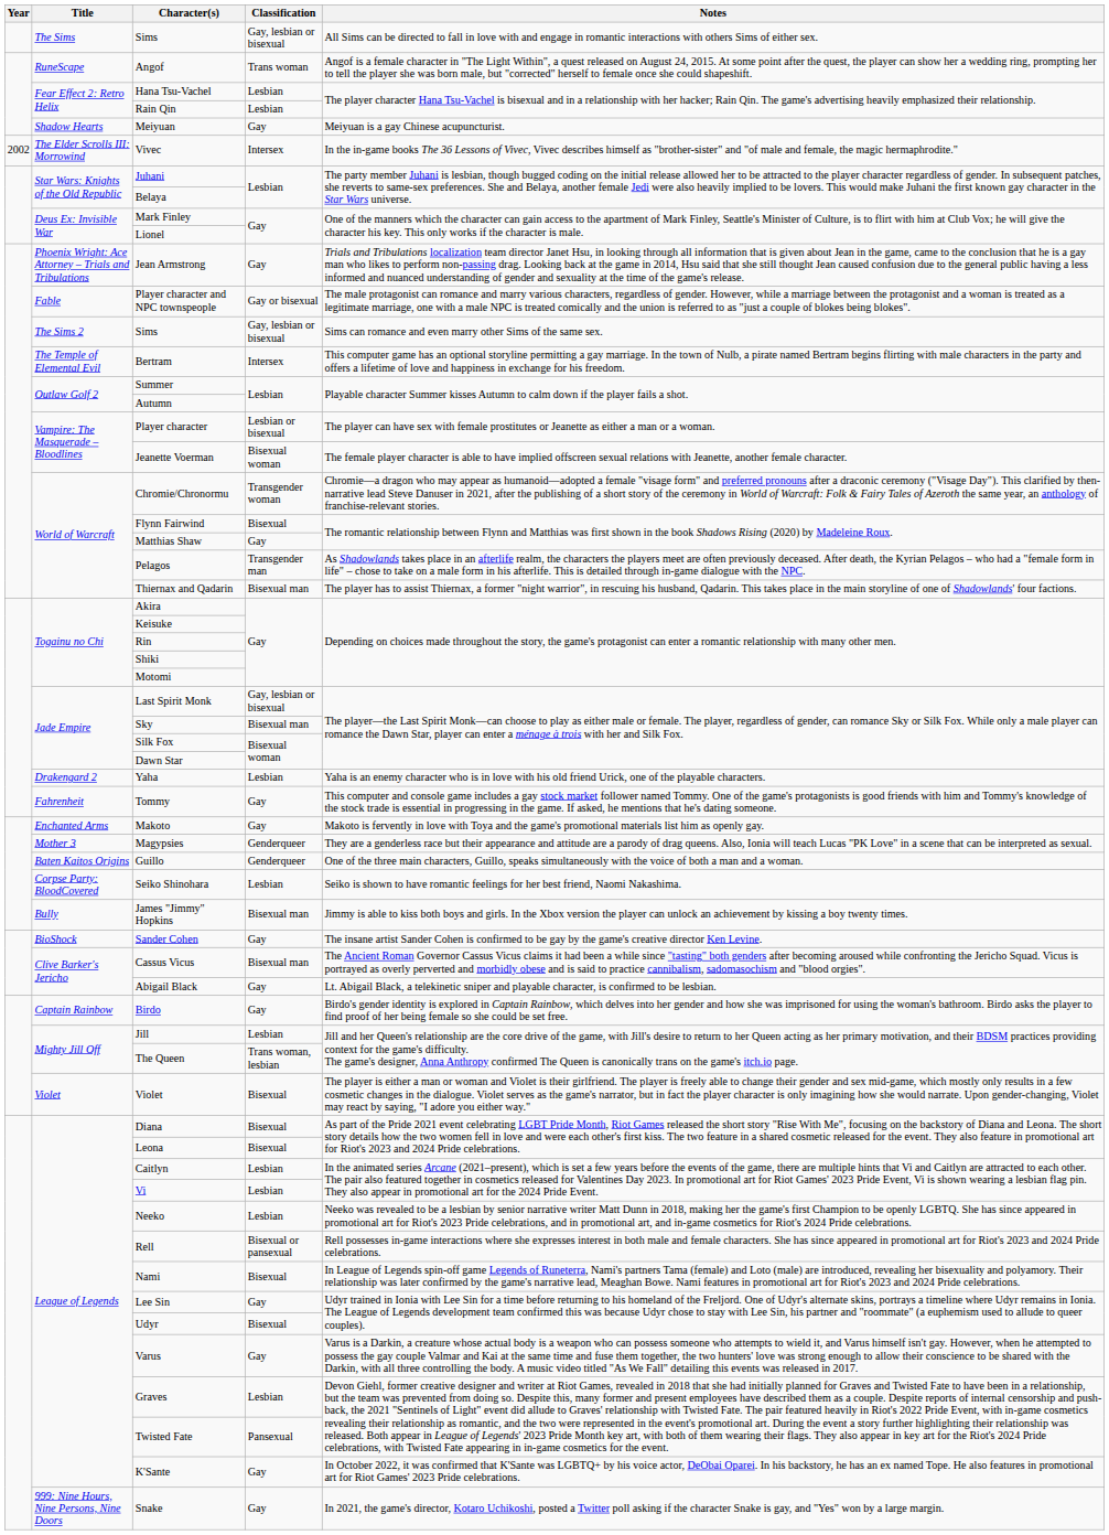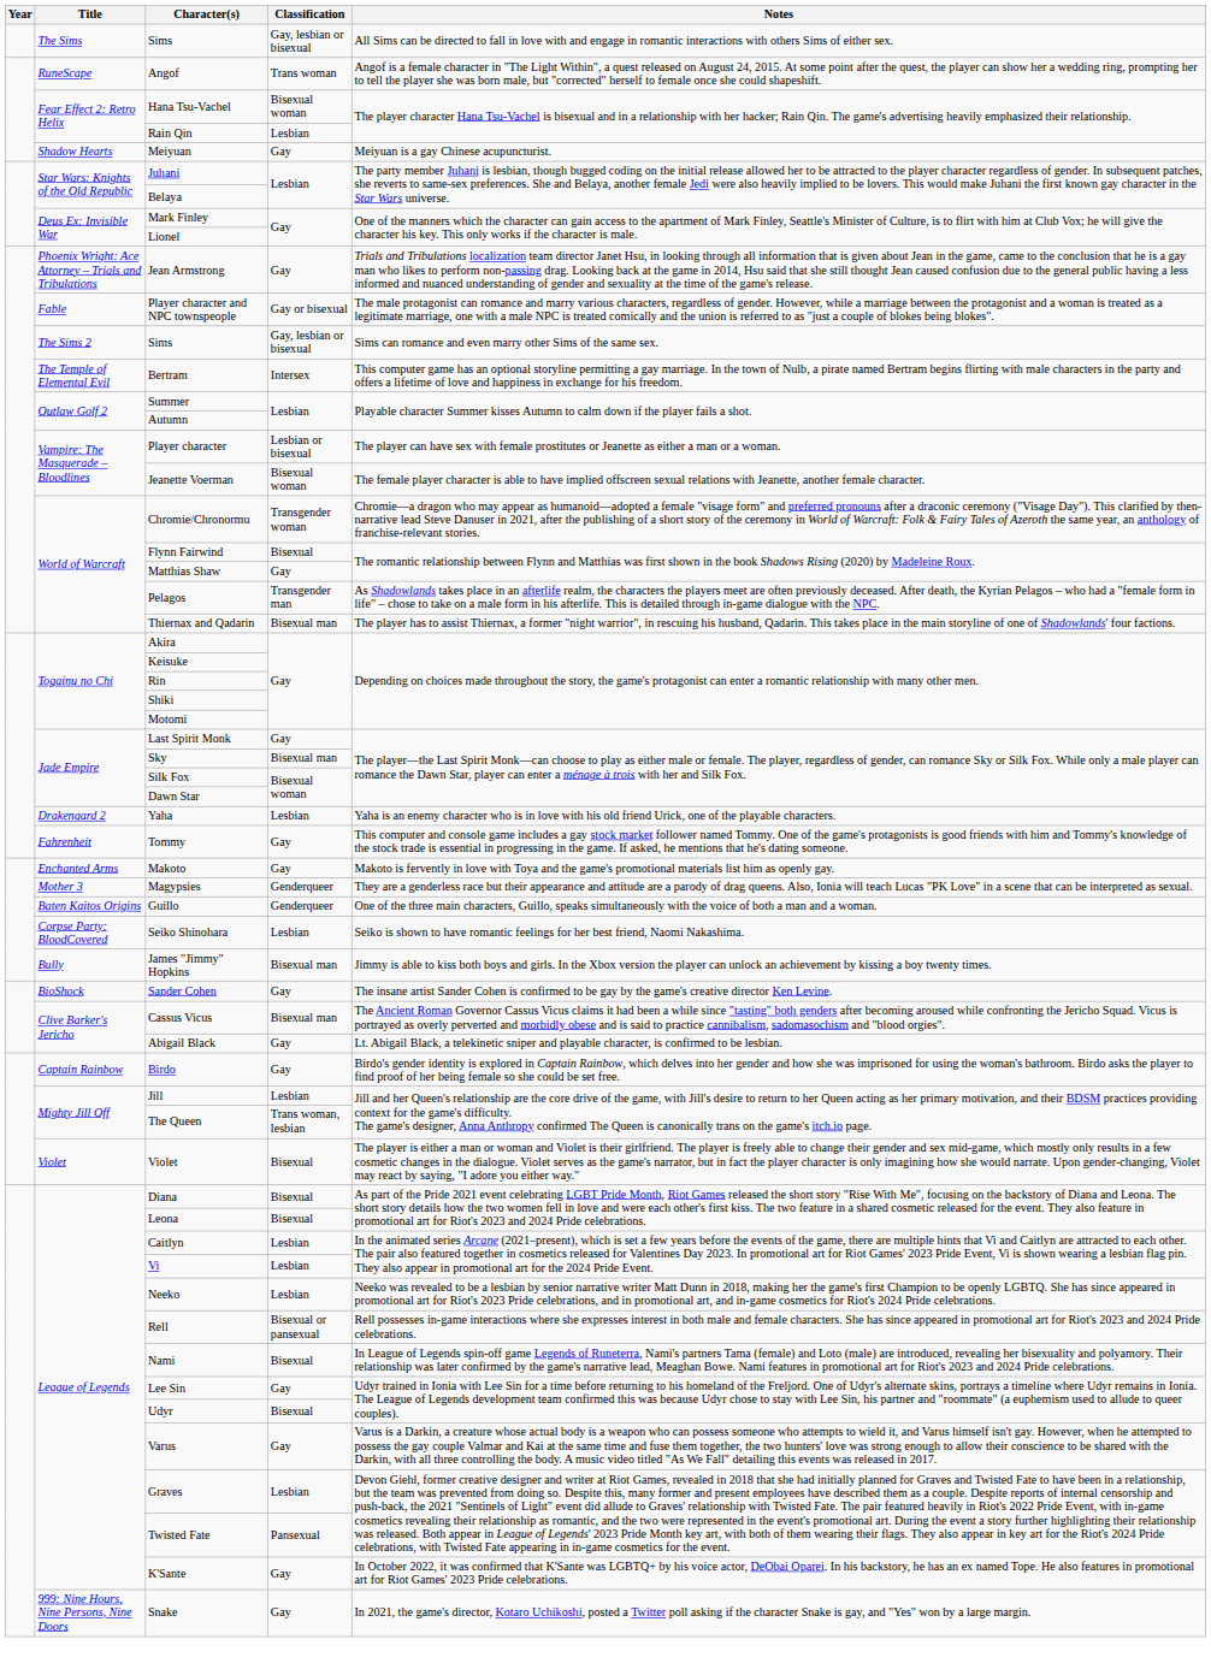 <table class="wikitable sortable" style="width: 100%">
 <tr>
 <th>Year</th>
 <th>Title</th>
 <th>Character(s)</th>
 <th>Classification</th>
 <th>Notes</th>
 </tr>
 <tr>
 <td></td>
 <td><em><a href='#'>The Sims</a></em></td>
 <td>Sims</td>
 <td>Gay, lesbian or bisexual</td>
 <td>All Sims can be directed to fall in love with and engage in romantic interactions with others Sims of either sex.</td>
 </tr>
 <tr>
 <td rowspan="4"></td>
 <td><em><a href='#'>RuneScape</a></em></td>
 <td>Angof</td>
 <td>Trans woman</td>
 <td>Angof is a female character in "The Light Within", a quest released on August 24, 2015. At some point after the quest, the player can show her a wedding ring, prompting her to tell the player she was born male, but "corrected" herself to female once she could shapeshift.</td>
 </tr>
 <tr>
 <td rowspan="2"><em><a href='#'>Fear Effect 2: Retro Helix</a></em></td>
 <td>Hana Tsu-Vachel</td>
-<td>Lesbian</td>
+<td>Bisexual woman</td>
 <td rowspan="2">The player character <a href='#'>Hana Tsu-Vachel</a> is bisexual and in a relationship with her hacker; Rain Qin. The game's advertising heavily emphasized their relationship.</td>
 </tr>
 <tr>
 <td>Rain Qin</td>
 <td>Lesbian</td>
 </tr>
 <tr>
 <td><em><a href='#'>Shadow Hearts</a></em></td>
 <td>Meiyuan</td>
 <td>Gay</td>
 <td>Meiyuan is a gay Chinese acupuncturist.</td>
-</tr>
-<tr>
-<td>2002</td>
-<td><em><a href='#'>The Elder Scrolls III: Morrowind</a></em></td>
-<td>Vivec</td>
-<td>Intersex</td>
-<td>In the in-game books <em>The 36 Lessons of Vivec</em>, Vivec describes himself as "brother-sister" and "of male and female, the magic hermaphrodite."</td>
 </tr>
 <tr>
 <td rowspan="4"></td>
 <td rowspan="2"><em><a href='#'>Star Wars: Knights of the Old Republic</a></em></td>
 <td><a href='#'>Juhani</a></td>
 <td rowspan="2">Lesbian</td>
 <td rowspan="2">The party member <a href='#'>Juhani</a> is lesbian, though bugged coding on the initial release allowed her to be attracted to the player character regardless of gender. In subsequent patches, she reverts to same-sex preferences. She and Belaya, another female <a href='#'>Jedi</a> were also heavily implied to be lovers. This would make Juhani the first known gay character in the <em><a href='#'>Star Wars</a></em> universe.</td>
 </tr>
 <tr>
 <td>Belaya</td>
 </tr>
 <tr>
 <td rowspan="2"><em><a href='#'>Deus Ex: Invisible War</a></em></td>
 <td>Mark Finley</td>
 <td rowspan="2">Gay</td>
 <td rowspan="2">One of the manners which the character can gain access to the apartment of Mark Finley, Seattle's Minister of Culture, is to flirt with him at Club Vox; he will give the character his key. This only works if the character is male.</td>
 </tr>
 <tr>
 <td>Lionel</td>
 </tr>
 <tr>
 <td rowspan="13"></td>
 <td><em><a href='#'>Phoenix Wright: Ace Attorney – Trials and Tribulations</a></em></td>
 <td>Jean Armstrong</td>
 <td>Gay</td>
 <td><em>Trials and Tribulations</em> <a href='#'>localization</a> team director Janet Hsu, in looking through all information that is given about Jean in the game, came to the conclusion that he is a gay man who likes to perform non-<a href='#'>passing</a> drag. Looking back at the game in 2014, Hsu said that she still thought Jean caused confusion due to the general public having a less informed and nuanced understanding of gender and sexuality at the time of the game's release.</td>
 </tr>
 <tr>
 <td><em><a href='#'>Fable</a></em></td>
 <td>Player character and NPC townspeople</td>
 <td>Gay or bisexual</td>
 <td>The male protagonist can romance and marry various characters, regardless of gender. However, while a marriage between the protagonist and a woman is treated as a legitimate marriage, one with a male NPC is treated comically and the union is referred to as "just a couple of blokes being blokes".</td>
 </tr>
 <tr>
 <td><em><a href='#'>The Sims 2</a></em></td>
 <td>Sims</td>
 <td>Gay, lesbian or bisexual</td>
 <td>Sims can romance and even marry other Sims of the same sex.</td>
 </tr>
 <tr>
 <td><em><a href='#'>The Temple of Elemental Evil</a></em></td>
 <td>Bertram</td>
 <td>Intersex</td>
 <td>This computer game has an optional storyline permitting a gay marriage. In the town of Nulb, a pirate named Bertram begins flirting with male characters in the party and offers a lifetime of love and happiness in exchange for his freedom.</td>
 </tr>
 <tr>
 <td rowspan="2"><em><a href='#'>Outlaw Golf 2</a></em></td>
 <td>Summer</td>
 <td rowspan="2">Lesbian</td>
 <td rowspan="2">Playable character Summer kisses Autumn to calm down if the player fails a shot.</td>
 </tr>
 <tr>
 <td>Autumn</td>
 </tr>
 <tr>
 <td rowspan="2"><em><a href='#'>Vampire: The Masquerade – Bloodlines</a></em></td>
 <td>Player character</td>
 <td>Lesbian or bisexual</td>
 <td>The player can have sex with female prostitutes or Jeanette as either a man or a woman.</td>
 </tr>
 <tr>
 <td>Jeanette Voerman</td>
 <td>Bisexual woman</td>
 <td>The female player character is able to have implied offscreen sexual relations with Jeanette, another female character.</td>
 </tr>
 <tr>
 <td rowspan="5"><em><a href='#'>World of Warcraft</a></em></td>
 <td>Chromie/Chronormu</td>
 <td>Transgender woman</td>
 <td>Chromie—a dragon who may appear as humanoid—adopted a female "visage form" and <a href='#'>preferred pronouns</a> after a draconic ceremony ("Visage Day"). This clarified by then-narrative lead Steve Danuser in 2021, after the publishing of a short story of the ceremony in <em>World of Warcraft: Folk & Fairy Tales of Azeroth</em> the same year, an <a href='#'>anthology</a> of franchise-relevant stories.</td>
 </tr>
 <tr>
 <td>Flynn Fairwind</td>
 <td>Bisexual</td>
 <td rowspan="2">The romantic relationship between Flynn and Matthias was first shown in the book <em>Shadows Rising</em> (2020) by <a href='#'>Madeleine Roux</a>.</td>
 </tr>
 <tr>
 <td>Matthias Shaw</td>
 <td>Gay</td>
 </tr>
 <tr>
 <td>Pelagos</td>
 <td>Transgender man</td>
 <td>As <em><a href='#'>Shadowlands</a></em> takes place in an <a href='#'>afterlife</a> realm, the characters the players meet are often previously deceased. After death, the Kyrian Pelagos – who had a "female form in life" – chose to take on a male form in his afterlife. This is detailed through in-game dialogue with the <a href='#'>NPC</a>.</td>
 </tr>
 <tr>
 <td>Thiernax and Qadarin</td>
 <td>Bisexual man</td>
 <td>The player has to assist Thiernax, a former "night warrior", in rescuing his husband, Qadarin. This takes place in the main storyline of one of <em><a href='#'>Shadowlands</a></em>' four factions.</td>
 </tr>
 <tr>
 <td rowspan="11"></td>
 <td rowspan="5"><em><a href='#'>Togainu no Chi</a></em></td>
 <td>Akira</td>
 <td rowspan="5">Gay</td>
 <td rowspan="5">Depending on choices made throughout the story, the game's protagonist can enter a romantic relationship with many other men.</td>
 </tr>
 <tr>
 <td>Keisuke</td>
 </tr>
 <tr>
 <td>Rin</td>
 </tr>
 <tr>
 <td>Shiki</td>
 </tr>
 <tr>
 <td>Motomi</td>
 </tr>
 <tr>
 <td rowspan="4"><em><a href='#'>Jade Empire</a></em></td>
 <td>Last Spirit Monk</td>
-<td>Gay, lesbian or bisexual</td>
+<td>Gay</td>
 <td rowspan="4">The player—the Last Spirit Monk—can choose to play as either male or female. The player, regardless of gender, can romance Sky or Silk Fox. While only a male player can romance the Dawn Star, player can enter a <em><a href='#'>ménage à trois</a></em> with her and Silk Fox.</td>
 </tr>
 <tr>
 <td>Sky</td>
 <td>Bisexual man</td>
 </tr>
 <tr>
 <td>Silk Fox</td>
 <td rowspan="2">Bisexual woman</td>
 </tr>
 <tr>
 <td>Dawn Star</td>
 </tr>
 <tr>
 <td><em><a href='#'>Drakengard 2</a></em></td>
 <td>Yaha</td>
 <td>Lesbian</td>
 <td>Yaha is an enemy character who is in love with his old friend Urick, one of the playable characters.</td>
 </tr>
 <tr>
 <td><em><a href='#'>Fahrenheit</a></em></td>
 <td>Tommy</td>
 <td>Gay</td>
 <td>This computer and console game includes a gay <a href='#'>stock market</a> follower named Tommy. One of the game's protagonists is good friends with him and Tommy's knowledge of the stock trade is essential in progressing in the game. If asked, he mentions that he's dating someone.</td>
 </tr>
 <tr>
 <td rowspan="5"></td>
 <td><em><a href='#'>Enchanted Arms</a></em></td>
 <td>Makoto</td>
 <td>Gay</td>
 <td>Makoto is fervently in love with Toya and the game's promotional materials list him as openly gay.</td>
 </tr>
 <tr>
 <td><em><a href='#'>Mother 3</a></em></td>
 <td>Magypsies</td>
 <td>Genderqueer</td>
 <td>They are a genderless race but their appearance and attitude are a parody of drag queens. Also, Ionia will teach Lucas "PK Love" in a scene that can be interpreted as sexual.</td>
 </tr>
 <tr>
 <td><em><a href='#'>Baten Kaitos Origins</a></em></td>
 <td>Guillo</td>
 <td>Genderqueer</td>
 <td>One of the three main characters, Guillo, speaks simultaneously with the voice of both a man and a woman.</td>
 </tr>
 <tr>
 <td><a href='#'><em>Corpse Party: BloodCovered</em></a></td>
 <td>Seiko Shinohara</td>
 <td>Lesbian</td>
 <td>Seiko is shown to have romantic feelings for her best friend, Naomi Nakashima.</td>
 </tr>
 <tr>
 <td><em><a href='#'>Bully</a></em></td>
 <td>James "Jimmy" Hopkins</td>
 <td>Bisexual man</td>
 <td>Jimmy is able to kiss both boys and girls. In the Xbox version the player can unlock an achievement by kissing a boy twenty times.</td>
 </tr>
 <tr>
 <td rowspan="3"></td>
 <td><em><a href='#'>BioShock</a></em></td>
 <td><a href='#'>Sander Cohen</a></td>
 <td>Gay</td>
 <td>The insane artist Sander Cohen is confirmed to be gay by the game's creative director <a href='#'>Ken Levine</a>.</td>
 </tr>
 <tr>
 <td rowspan="2"><em><a href='#'>Clive Barker's Jericho</a></em></td>
 <td>Cassus Vicus</td>
 <td>Bisexual man</td>
 <td>The <a href='#'>Ancient Roman</a> Governor Cassus Vicus claims it had been a while since <a href='#'>"tasting" both genders</a> after becoming aroused while confronting the Jericho Squad. Vicus is portrayed as overly perverted and <a href='#'>morbidly obese</a> and is said to practice <a href='#'>cannibalism</a>, <a href='#'>sadomasochism</a> and "blood orgies".</td>
 </tr>
 <tr>
 <td>Abigail Black</td>
 <td>Gay</td>
 <td>Lt. Abigail Black, a telekinetic sniper and playable character, is confirmed to be lesbian.</td>
 </tr>
 <tr>
 <td rowspan="4"></td>
 <td><em><a href='#'>Captain Rainbow</a></em></td>
 <td><a href='#'>Birdo</a></td>
 <td>Gay</td>
 <td>Birdo's gender identity is explored in <em>Captain Rainbow</em>, which delves into her gender and how she was imprisoned for using the woman's bathroom. Birdo asks the player to find proof of her being female so she could be set free.</td>
 </tr>
 <tr>
 <td rowspan="2"><em><a href='#'>Mighty Jill Off</a></em></td>
 <td>Jill</td>
 <td>Lesbian</td>
 <td rowspan="2">Jill and her Queen's relationship are the core drive of the game, with Jill's desire to return to her Queen acting as her primary motivation, and their <a href='#'>BDSM</a> practices providing context for the game's difficulty.<br>The game's designer, <a href='#'>Anna Anthropy</a> confirmed The Queen is canonically trans on the game's <a href='#'>itch.io</a> page.</td>
 </tr>
 <tr>
 <td>The Queen</td>
 <td>Trans woman, lesbian</td>
 </tr>
 <tr>
 <td><em><a href='#'>Violet</a></em></td>
 <td>Violet</td>
 <td>Bisexual</td>
 <td>The player is either a man or woman and Violet is their girlfriend. The player is freely able to change their gender and sex mid-game, which mostly only results in a few cosmetic changes in the dialogue. Violet serves as the game's narrator, but in fact the player character is only imagining how she would narrate. Upon gender-changing, Violet may react by saying, "I adore you either way."</td>
 </tr>
 <tr>
 <td rowspan="14"></td>
 <td rowspan="13"><em><a href='#'>League of Legends</a></em></td>
 <td>Diana</td>
 <td>Bisexual</td>
 <td rowspan="2">As part of the Pride 2021 event celebrating <a href='#'>LGBT Pride Month</a>, <a href='#'>Riot Games</a> released the short story "Rise With Me", focusing on the backstory of Diana and Leona. The short story details how the two women fell in love and were each other's first kiss. The two feature in a shared cosmetic released for the event. They also feature in promotional art for Riot's 2023 and 2024 Pride celebrations.</td>
 </tr>
 <tr>
 <td>Leona</td>
 <td>Bisexual</td>
 </tr>
 <tr>
 <td>Caitlyn</td>
 <td>Lesbian</td>
 <td rowspan="2">In the animated series <em><a href='#'>Arcane</a></em> (2021–present), which is set a few years before the events of the game, there are multiple hints that Vi and Caitlyn are attracted to each other. The pair also featured together in cosmetics released for Valentines Day 2023. In promotional art for Riot Games' 2023 Pride Event, Vi is shown wearing a lesbian flag pin. They also appear in promotional art for the 2024 Pride Event.</td>
 </tr>
 <tr>
 <td><a href='#'>Vi</a></td>
 <td>Lesbian</td>
 </tr>
 <tr>
 <td>Neeko</td>
 <td>Lesbian</td>
 <td>Neeko was revealed to be a lesbian by senior narrative writer Matt Dunn in 2018, making her the game's first Champion to be openly LGBTQ. She has since appeared in promotional art for Riot's 2023 Pride celebrations, and in promotional art, and in-game cosmetics for Riot's 2024 Pride celebrations.</td>
 </tr>
 <tr>
 <td>Rell</td>
 <td>Bisexual or pansexual</td>
 <td>Rell possesses in-game interactions where she expresses interest in both male and female characters. She has since appeared in promotional art for Riot's 2023 and 2024 Pride celebrations.</td>
 </tr>
 <tr>
 <td>Nami</td>
 <td>Bisexual</td>
 <td>In League of Legends spin-off game <a href='#'>Legends of Runeterra</a>, Nami's partners Tama (female) and Loto (male) are introduced, revealing her bisexuality and polyamory. Their relationship was later confirmed by the game's narrative lead, Meaghan Bowe. Nami features in promotional art for Riot's 2023 and 2024 Pride celebrations.</td>
 </tr>
 <tr>
 <td>Lee Sin</td>
 <td>Gay</td>
 <td rowspan="2">Udyr trained in Ionia with Lee Sin for a time before returning to his homeland of the Freljord. One of Udyr's alternate skins, portrays a timeline where Udyr remains in Ionia. The League of Legends development team confirmed this was because Udyr chose to stay with Lee Sin, his partner and "roommate" (a euphemism used to allude to queer couples).</td>
 </tr>
 <tr>
 <td>Udyr</td>
 <td>Bisexual</td>
 </tr>
 <tr>
 <td>Varus</td>
 <td>Gay</td>
 <td>Varus is a Darkin, a creature whose actual body is a weapon who can possess someone who attempts to wield it, and Varus himself isn't gay. However, when he attempted to possess the gay couple Valmar and Kai at the same time and fuse them together, the two hunters' love was strong enough to allow their conscience to be shared with the Darkin, with all three controlling the body. A music video titled "As We Fall" detailing this events was released in 2017.</td>
 </tr>
 <tr>
 <td>Graves</td>
 <td>Lesbian</td>
 <td rowspan="2">Devon Giehl, former creative designer and writer at Riot Games, revealed in 2018 that she had initially planned for Graves and Twisted Fate to have been in a relationship, but the team was prevented from doing so. Despite this, many former and present employees have described them as a couple. Despite reports of internal censorship and push-back, the 2021 "Sentinels of Light" event did allude to Graves' relationship with Twisted Fate. The pair featured heavily in Riot's 2022 Pride Event, with in-game cosmetics revealing their relationship as romantic, and the two were represented in the event's promotional art. During the event a story further highlighting their relationship was released. Both appear in <em>League of Legends</em>' 2023 Pride Month key art, with both of them wearing their flags. They also appear in key art for the Riot's 2024 Pride celebrations, with Twisted Fate appearing in in-game cosmetics for the event.</td>
 </tr>
 <tr>
 <td>Twisted Fate</td>
 <td>Pansexual</td>
 </tr>
 <tr>
 <td>K'Sante</td>
 <td>Gay</td>
 <td>In October 2022, it was confirmed that K'Sante was LGBTQ+ by his voice actor, <a href='#'>DeObai Oparei</a>. In his backstory, he has an ex named Tope. He also features in promotional art for Riot Games' 2023 Pride celebrations.</td>
 </tr>
 <tr>
 <td><em><a href='#'>999: Nine Hours, Nine Persons, Nine Doors</a></em></td>
 <td>Snake</td>
 <td>Gay</td>
 <td>In 2021, the game's director, <a href='#'>Kotaro Uchikoshi</a>, posted a <a href='#'>Twitter</a> poll asking if the character Snake is gay, and "Yes" won by a large margin.</td>
 </tr>
 </table>
